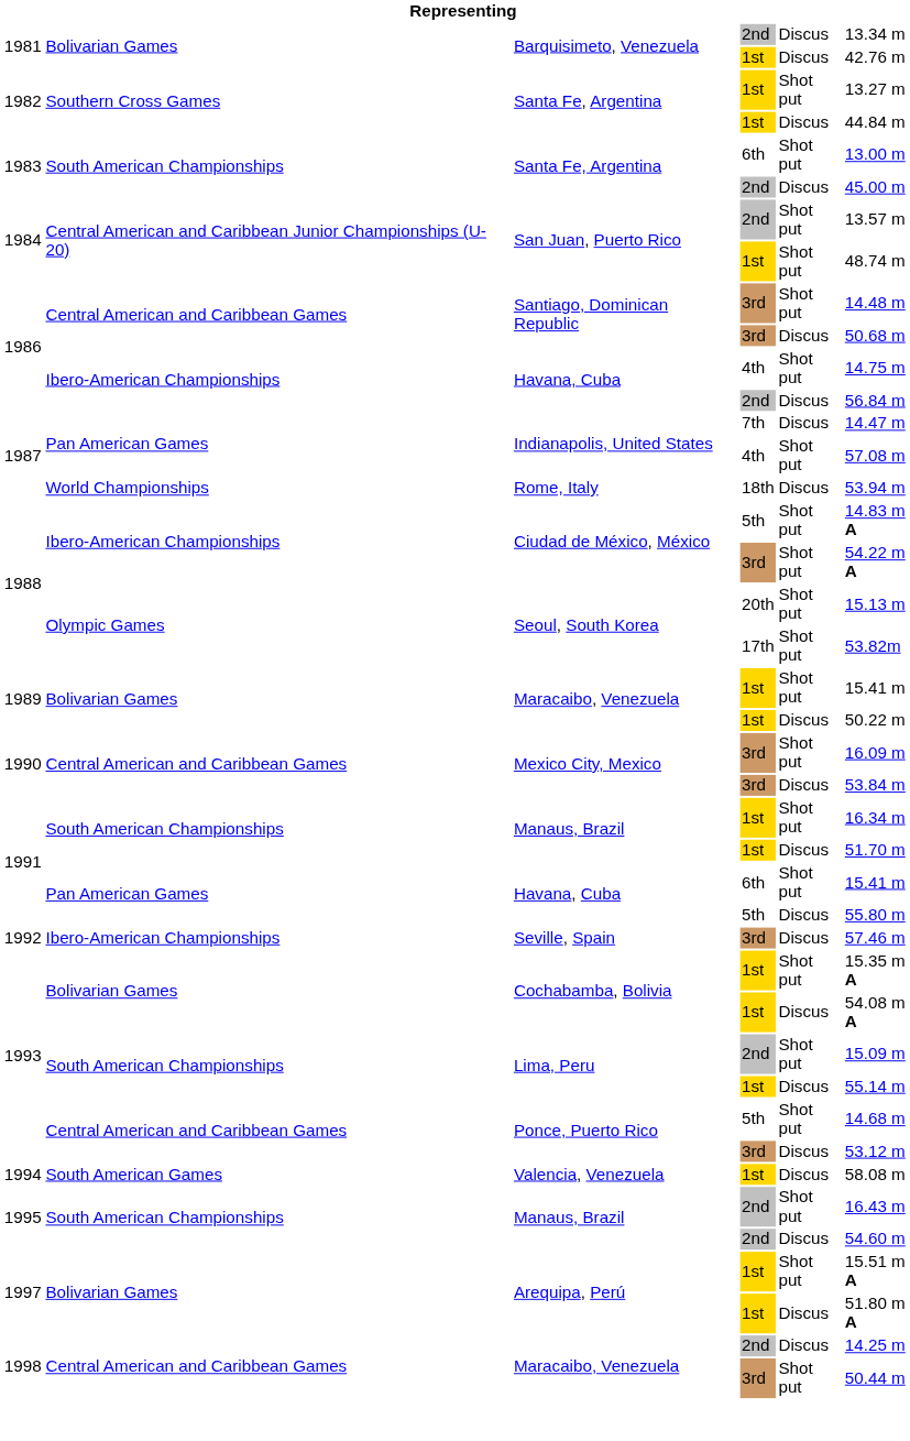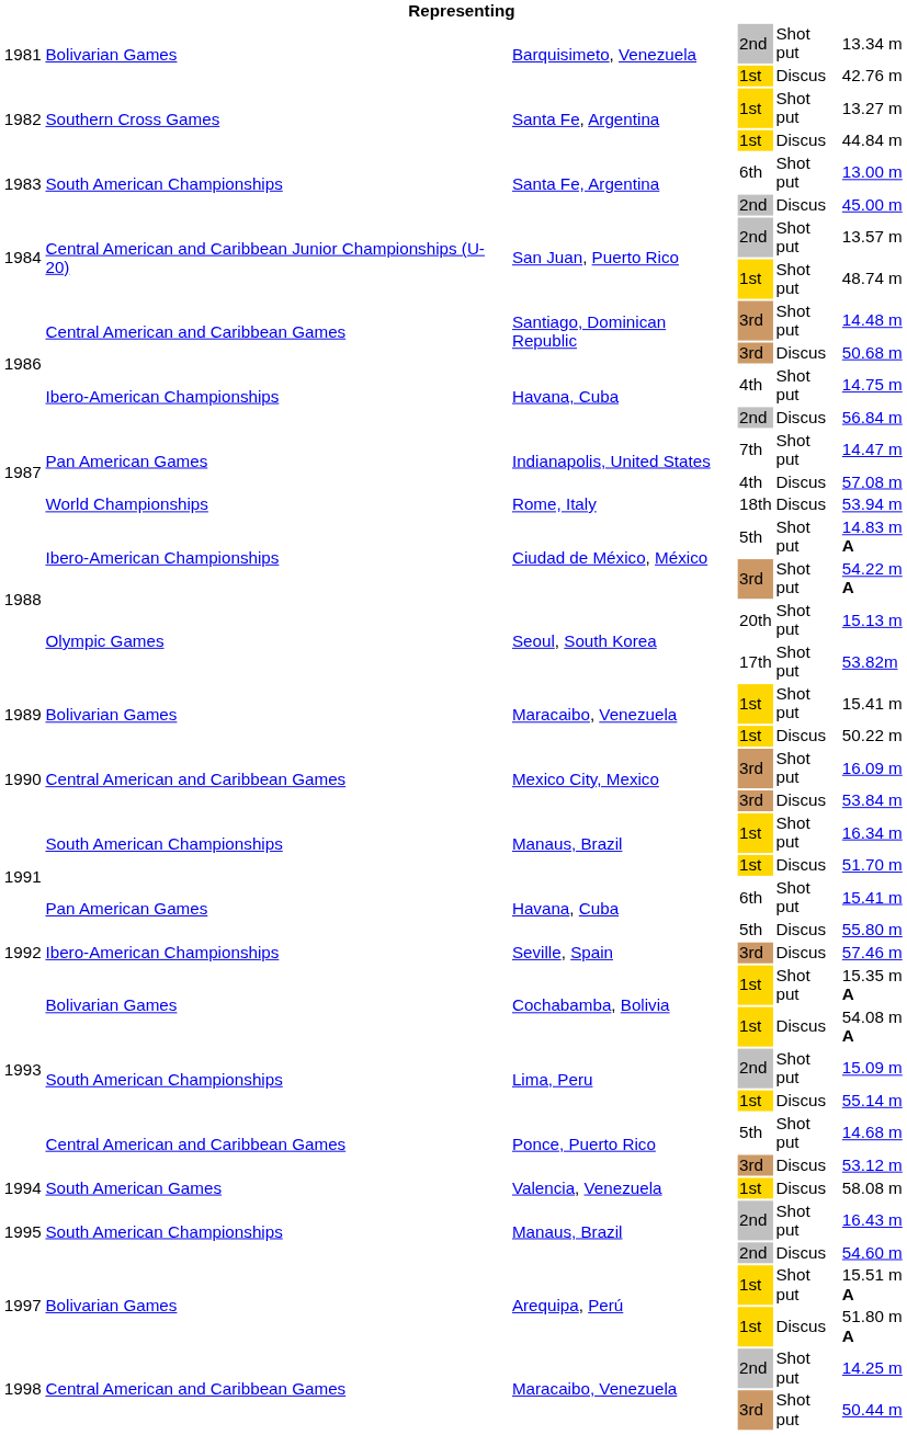 <table>
 <tr>
 <th colspan="6">Representing </th>
 </tr>
 <tr>
 <td rowspan = "2">1981</td>
 <td rowspan = "2"><a href='#'>Bolivarian Games</a></td>
 <td rowspan = "2"><a href='#'>Barquisimeto</a>, <a href='#'>Venezuela</a></td>
 <td bgcolor=silver>2nd</td>
-<td>Discus</td>
+<td>Shot put</td>
 <td>13.34 m</td>
 </tr>
 <tr>
 <td bgcolor=gold>1st</td>
 <td>Discus</td>
 <td>42.76 m</td>
 </tr>
 <tr>
 <td rowspan = "2">1982</td>
 <td rowspan = "2"><a href='#'>Southern Cross Games</a></td>
 <td rowspan = "2"><a href='#'>Santa Fe</a>, <a href='#'>Argentina</a></td>
 <td bgcolor=gold>1st</td>
 <td>Shot put</td>
 <td>13.27 m</td>
 </tr>
 <tr>
 <td bgcolor=gold>1st</td>
 <td>Discus</td>
 <td>44.84 m</td>
 </tr>
 <tr>
 <td rowspan = "2">1983</td>
 <td rowspan = "2"><a href='#'>South American Championships</a></td>
 <td rowspan = "2"><a href='#'>Santa Fe, Argentina</a></td>
 <td>6th</td>
 <td>Shot put</td>
 <td><a href='#'>13.00 m</a></td>
 </tr>
 <tr>
 <td bgcolor=silver>2nd</td>
 <td>Discus</td>
 <td><a href='#'>45.00 m</a></td>
 </tr>
 <tr>
 <td rowspan = "2">1984</td>
 <td rowspan = "2"><a href='#'>Central American and Caribbean Junior Championships (U-20)</a></td>
 <td rowspan = "2"><a href='#'>San Juan</a>, <a href='#'>Puerto Rico</a></td>
 <td bgcolor=silver>2nd</td>
 <td>Shot put</td>
 <td>13.57 m</td>
 </tr>
 <tr>
 <td bgcolor=gold>1st</td>
 <td>Shot put</td>
 <td>48.74 m</td>
 </tr>
 <tr>
 <td rowspan=4>1986</td>
 <td rowspan=2><a href='#'>Central American and Caribbean Games</a></td>
 <td rowspan=2><a href='#'>Santiago, Dominican Republic</a></td>
 <td bgcolor=cc9966>3rd</td>
 <td>Shot put</td>
 <td><a href='#'>14.48 m</a></td>
 </tr>
 <tr>
 <td bgcolor=cc9966>3rd</td>
 <td>Discus</td>
 <td><a href='#'>50.68 m</a></td>
 </tr>
 <tr>
 <td rowspan=2><a href='#'>Ibero-American Championships</a></td>
 <td rowspan=2><a href='#'>Havana, Cuba</a></td>
 <td>4th</td>
 <td>Shot put</td>
 <td><a href='#'>14.75 m</a></td>
 </tr>
 <tr>
 <td bgcolor=silver>2nd</td>
 <td>Discus</td>
 <td><a href='#'>56.84 m</a></td>
 </tr>
 <tr>
 <td rowspan=3>1987</td>
 <td rowspan=2><a href='#'>Pan American Games</a></td>
 <td rowspan=2><a href='#'>Indianapolis, United States</a></td>
 <td>7th</td>
-<td>Discus</td>
+<td>Shot put</td>
 <td><a href='#'>14.47 m</a></td>
 </tr>
 <tr>
 <td>4th</td>
-<td>Shot put</td>
+<td>Discus</td>
 <td><a href='#'>57.08 m</a></td>
 </tr>
 <tr>
 <td><a href='#'>World Championships</a></td>
 <td><a href='#'>Rome, Italy</a></td>
 <td>18th</td>
 <td>Discus</td>
 <td><a href='#'>53.94 m</a></td>
 </tr>
 <tr>
 <td rowspan=4>1988</td>
 <td rowspan=2><a href='#'>Ibero-American Championships</a></td>
 <td rowspan=2><a href='#'>Ciudad de México</a>, <a href='#'>México</a></td>
 <td>5th</td>
 <td>Shot put</td>
 <td><a href='#'>14.83 m</a> <strong>A</strong></td>
 </tr>
 <tr>
 <td bgcolor="cc9966">3rd</td>
 <td>Shot put</td>
 <td><a href='#'>54.22 m</a> <strong>A</strong></td>
 </tr>
 <tr>
 <td rowspan = "2"><a href='#'>Olympic Games</a></td>
 <td rowspan = "2"><a href='#'>Seoul</a>, <a href='#'>South Korea</a></td>
 <td>20th</td>
 <td>Shot put</td>
 <td><a href='#'>15.13 m</a></td>
 </tr>
 <tr>
 <td>17th</td>
 <td>Shot put</td>
 <td><a href='#'>53.82m</a></td>
 </tr>
 <tr>
 <td rowspan = "2">1989</td>
 <td rowspan = "2"><a href='#'>Bolivarian Games</a></td>
 <td rowspan = "2"><a href='#'>Maracaibo</a>, <a href='#'>Venezuela</a></td>
 <td bgcolor=gold>1st</td>
 <td>Shot put</td>
 <td>15.41 m</td>
 </tr>
 <tr>
 <td bgcolor=gold>1st</td>
 <td>Discus</td>
 <td>50.22 m</td>
 </tr>
 <tr>
 <td rowspan=2>1990</td>
 <td rowspan=2><a href='#'>Central American and Caribbean Games</a></td>
 <td rowspan=2><a href='#'>Mexico City, Mexico</a></td>
 <td bgcolor=cc9966>3rd</td>
 <td>Shot put</td>
 <td><a href='#'>16.09 m</a></td>
 </tr>
 <tr>
 <td bgcolor=cc9966>3rd</td>
 <td>Discus</td>
 <td><a href='#'>53.84 m</a></td>
 </tr>
 <tr>
 <td rowspan=4>1991</td>
 <td rowspan=2><a href='#'>South American Championships</a></td>
 <td rowspan=2><a href='#'>Manaus, Brazil</a></td>
 <td bgcolor=gold>1st</td>
 <td>Shot put</td>
 <td><a href='#'>16.34 m</a></td>
 </tr>
 <tr>
 <td bgcolor=gold>1st</td>
 <td>Discus</td>
 <td><a href='#'>51.70 m</a></td>
 </tr>
 <tr>
 <td rowspan=2><a href='#'>Pan American Games</a></td>
 <td rowspan=2><a href='#'>Havana</a>, <a href='#'>Cuba</a></td>
 <td>6th</td>
 <td>Shot put</td>
 <td><a href='#'>15.41 m</a></td>
 </tr>
 <tr>
 <td>5th</td>
 <td>Discus</td>
 <td><a href='#'>55.80 m</a></td>
 </tr>
 <tr>
 <td>1992</td>
 <td><a href='#'>Ibero-American Championships</a></td>
 <td><a href='#'>Seville</a>, <a href='#'>Spain</a></td>
 <td bgcolor="cc9966">3rd</td>
 <td>Discus</td>
 <td><a href='#'>57.46 m</a></td>
 </tr>
 <tr>
 <td rowspan = "6">1993</td>
 <td rowspan = "2"><a href='#'>Bolivarian Games</a></td>
 <td rowspan = "2"><a href='#'>Cochabamba</a>, <a href='#'>Bolivia</a></td>
 <td bgcolor=gold>1st</td>
 <td>Shot put</td>
 <td>15.35 m <strong>A</strong></td>
 </tr>
 <tr>
 <td bgcolor=gold>1st</td>
 <td>Discus</td>
 <td>54.08 m <strong>A</strong></td>
 </tr>
 <tr>
 <td rowspan=2><a href='#'>South American Championships</a></td>
 <td rowspan=2><a href='#'>Lima, Peru</a></td>
 <td bgcolor=silver>2nd</td>
 <td>Shot put</td>
 <td><a href='#'>15.09 m</a></td>
 </tr>
 <tr>
 <td bgcolor=gold>1st</td>
 <td>Discus</td>
 <td><a href='#'>55.14 m</a></td>
 </tr>
 <tr>
 <td rowspan=2><a href='#'>Central American and Caribbean Games</a></td>
 <td rowspan=2><a href='#'>Ponce, Puerto Rico</a></td>
 <td>5th</td>
 <td>Shot put</td>
 <td><a href='#'>14.68 m</a></td>
 </tr>
 <tr>
 <td bgcolor=cc9966>3rd</td>
 <td>Discus</td>
 <td><a href='#'>53.12 m</a></td>
 </tr>
 <tr>
 <td>1994</td>
 <td><a href='#'>South American Games</a></td>
 <td><a href='#'>Valencia</a>, <a href='#'>Venezuela</a></td>
 <td bgcolor=gold>1st</td>
 <td>Discus</td>
 <td>58.08 m</td>
 </tr>
 <tr>
 <td rowspan=2>1995</td>
 <td rowspan=2><a href='#'>South American Championships</a></td>
 <td rowspan=2><a href='#'>Manaus, Brazil</a></td>
 <td bgcolor=silver>2nd</td>
 <td>Shot put</td>
 <td><a href='#'>16.43 m</a></td>
 </tr>
 <tr>
 <td bgcolor=silver>2nd</td>
 <td>Discus</td>
 <td><a href='#'>54.60 m</a></td>
 </tr>
 <tr>
 <td rowspan = "2">1997</td>
 <td rowspan = "2"><a href='#'>Bolivarian Games</a></td>
 <td rowspan = "2"><a href='#'>Arequipa</a>, <a href='#'>Perú</a></td>
 <td bgcolor=gold>1st</td>
 <td>Shot put</td>
 <td>15.51 m <strong>A</strong></td>
 </tr>
 <tr>
 <td bgcolor=gold>1st</td>
 <td>Discus</td>
 <td>51.80 m <strong>A</strong></td>
 </tr>
 <tr>
 <td rowspan=2>1998</td>
 <td rowspan=2><a href='#'>Central American and Caribbean Games</a></td>
 <td rowspan=2><a href='#'>Maracaibo, Venezuela</a></td>
 <td bgcolor=silver>2nd</td>
-<td>Discus</td>
+<td>Shot put</td>
 <td><a href='#'>14.25 m</a></td>
 </tr>
 <tr>
 <td bgcolor=cc9966>3rd</td>
 <td>Shot put</td>
 <td><a href='#'>50.44 m</a></td>
 </tr>
 </table>
